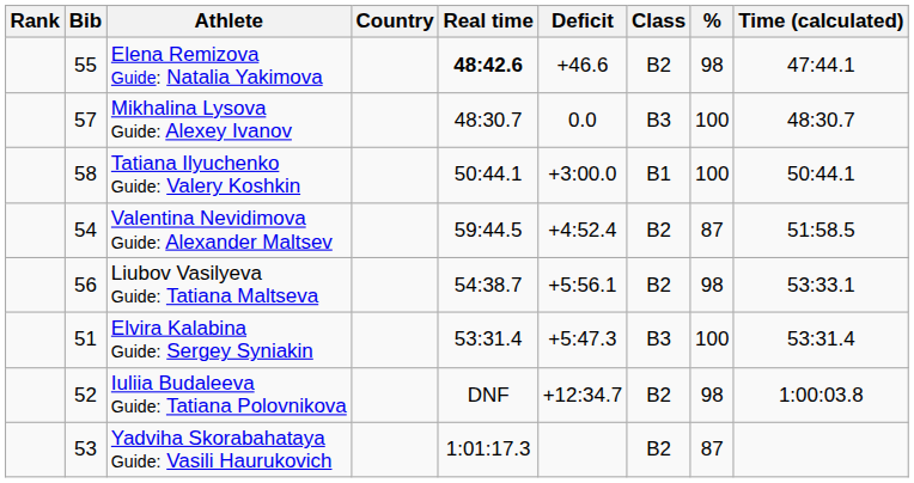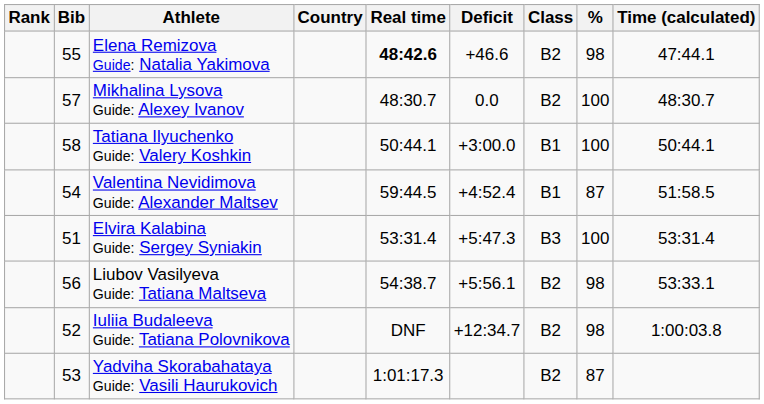 <table class="wikitable sortable" style="text-align:center">
 <tr>
 <th>Rank</th>
 <th>Bib</th>
 <th>Athlete</th>
 <th>Country</th>
 <th>Real time</th>
 <th>Deficit</th>
 <th>Class</th>
 <th>%</th>
 <th>Time (calculated)</th>
 </tr>
 <tr>
 <td></td>
 <td>55</td>
 <td align=left><a href='#'>Elena Remizova</a><br><small><a href='#'>Guide</a>:</small> <a href='#'>Natalia Yakimova</a></td>
 <td align=left></td>
 <td><strong>48:42.6</strong></td>
 <td>+46.6</td>
 <td>B2</td>
 <td>98</td>
 <td>47:44.1</td>
 </tr>
 <tr>
 <td></td>
 <td>57</td>
 <td align=left><a href='#'>Mikhalina Lysova</a><br><small>Guide:</small> <a href='#'>Alexey Ivanov</a></td>
 <td align=left></td>
 <td>48:30.7</td>
 <td>0.0</td>
-<td>B3</td>
+<td>B2</td>
 <td>100</td>
 <td>48:30.7</td>
 </tr>
 <tr>
 <td></td>
 <td>58</td>
 <td align=left><a href='#'>Tatiana Ilyuchenko</a><br><small>Guide:</small> <a href='#'>Valery Koshkin</a></td>
 <td align=left></td>
 <td>50:44.1</td>
 <td>+3:00.0</td>
 <td>B1</td>
 <td>100</td>
 <td>50:44.1</td>
 </tr>
 <tr>
 <td></td>
 <td>54</td>
 <td align=left><a href='#'>Valentina Nevidimova</a><br><small>Guide:</small> <a href='#'>Alexander Maltsev</a></td>
 <td align=left></td>
 <td>59:44.5</td>
 <td>+4:52.4</td>
-<td>B2</td>
+<td>B1</td>
 <td>87</td>
 <td>51:58.5</td>
+</tr>
+<tr>
+<td></td>
+<td>51</td>
+<td align=left><a href='#'>Elvira Kalabina</a><br><small>Guide:</small> <a href='#'>Sergey Syniakin</a></td>
+<td align=left></td>
+<td>53:31.4</td>
+<td>+5:47.3</td>
+<td>B3</td>
+<td>100</td>
+<td>53:31.4</td>
 </tr>
 <tr>
 <td></td>
 <td>56</td>
 <td align=left>Liubov Vasilyeva<br><small>Guide:</small> <a href='#'>Tatiana Maltseva</a></td>
 <td align=left></td>
 <td>54:38.7</td>
 <td>+5:56.1</td>
 <td>B2</td>
 <td>98</td>
 <td>53:33.1</td>
-</tr>
-<tr>
-<td></td>
-<td>51</td>
-<td align=left><a href='#'>Elvira Kalabina</a><br><small>Guide:</small> <a href='#'>Sergey Syniakin</a></td>
-<td align=left></td>
-<td>53:31.4</td>
-<td>+5:47.3</td>
-<td>B3</td>
-<td>100</td>
-<td>53:31.4</td>
 </tr>
 <tr>
 <td></td>
 <td>52</td>
 <td align=left><a href='#'>Iuliia Budaleeva</a><br><small>Guide:</small> <a href='#'>Tatiana Polovnikova</a></td>
 <td align=left></td>
 <td>DNF</td>
 <td>+12:34.7</td>
 <td>B2</td>
 <td>98</td>
 <td>1:00:03.8</td>
 </tr>
 <tr>
 <td></td>
 <td>53</td>
 <td align=left><a href='#'>Yadviha Skorabahataya</a><br><small>Guide:</small> <a href='#'>Vasili Haurukovich</a></td>
 <td align=left></td>
 <td>1:01:17.3</td>
 <td></td>
 <td>B2</td>
 <td>87</td>
 <td></td>
 </tr>
 </table>
